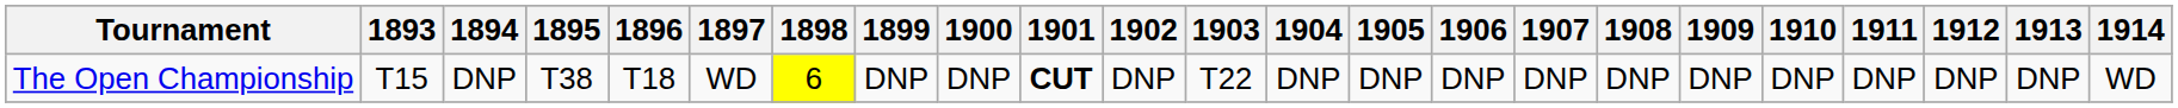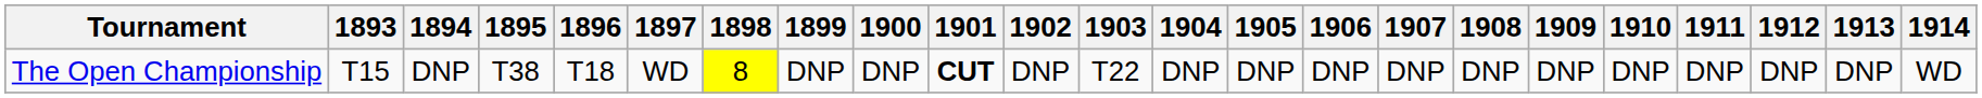 <table class="wikitable" style="font-size:95%;text-align:center;">
 <tr>
 <th>Tournament</th>
 <th>1893</th>
 <th>1894</th>
 <th>1895</th>
 <th>1896</th>
 <th>1897</th>
 <th>1898</th>
 <th>1899</th>
 <th>1900</th>
 <th>1901</th>
 <th>1902</th>
 <th>1903</th>
 <th>1904</th>
 <th>1905</th>
 <th>1906</th>
 <th>1907</th>
 <th>1908</th>
 <th>1909</th>
 <th>1910</th>
 <th>1911</th>
 <th>1912</th>
 <th>1913</th>
 <th>1914</th>
 </tr>
 <tr>
 <td align=left><a href='#'>The Open Championship</a></td>
 <td>T15</td>
 <td>DNP</td>
 <td>T38</td>
 <td>T18</td>
 <td>WD</td>
-<td style="background:yellow;">6</td>
+<td style="background:yellow;">8</td>
 <td>DNP</td>
 <td>DNP</td>
 <td><strong>CUT</strong></td>
 <td>DNP</td>
 <td>T22</td>
 <td>DNP</td>
 <td>DNP</td>
 <td>DNP</td>
 <td>DNP</td>
 <td>DNP</td>
 <td>DNP</td>
 <td>DNP</td>
 <td>DNP</td>
 <td>DNP</td>
 <td>DNP</td>
 <td>WD</td>
 </tr>
 </table>
